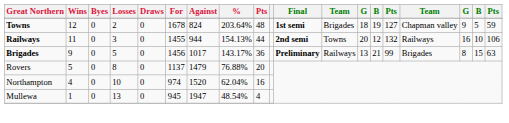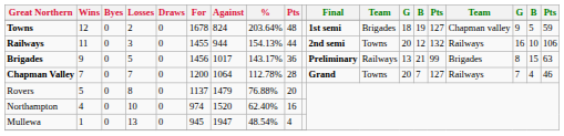 <table style="font-size: 85%; text-align: left;" class="wikitable">
 <tr>
 <th style="color:crimson">Great Northern</th>
 <th style="color:crimson">Wins</th>
 <th style="color:crimson">Byes</th>
 <th style="color:crimson">Losses</th>
 <th style="color:crimson">Draws</th>
 <th style="color:crimson">For</th>
 <th style="color:crimson">Against</th>
 <th style="color:crimson">%</th>
 <th style="color:crimson">Pts</th>
 <th></th>
 <th style="color:green">Final</th>
 <th style="color:green">Team</th>
 <th style="color:green">G</th>
 <th style="color:green">B</th>
 <th style="color:green">Pts</th>
 <th style="color:green">Team</th>
 <th style="color:green">G</th>
 <th style="color:green">B</th>
 <th style="color:green">Pts</th>
 </tr>
 <tr>
 </tr>
 <tr>
 </tr>
 <tr>
 <td><strong>	Towns	</strong></td>
 <td>12</td>
 <td>0</td>
 <td>2</td>
 <td>0</td>
 <td>1678</td>
 <td>824</td>
 <td>203.64%</td>
 <td>48</td>
 <td></td>
 <td><strong>1st semi</strong></td>
 <td>Brigades</td>
 <td>18</td>
 <td>19</td>
 <td>127</td>
 <td>Chapman valley</td>
 <td>9</td>
 <td>5</td>
 <td>59</td>
 </tr>
 <tr>
 <td><strong>	Railways	</strong></td>
 <td>11</td>
 <td>0</td>
 <td>3</td>
 <td>0</td>
 <td>1455</td>
 <td>944</td>
 <td>154.13%</td>
 <td>44</td>
 <td></td>
 <td><strong>2nd semi</strong></td>
 <td>Towns</td>
 <td>20</td>
 <td>12</td>
 <td>132</td>
 <td>Railways</td>
 <td>16</td>
 <td>10</td>
 <td>106</td>
 </tr>
 <tr>
 <td><strong>	Brigades	</strong></td>
 <td>9</td>
 <td>0</td>
 <td>5</td>
 <td>0</td>
 <td>1456</td>
 <td>1017</td>
 <td>143.17%</td>
 <td>36</td>
 <td></td>
 <td><strong>Preliminary</strong></td>
 <td>Railways</td>
 <td>13</td>
 <td>21</td>
 <td>99</td>
 <td>Brigades</td>
 <td>8</td>
 <td>15</td>
 <td>63</td>
 </tr>
 <tr>
+<td><strong>	Chapman Valley	</strong></td>
+<td>7</td>
+<td>0</td>
+<td>7</td>
+<td>0</td>
+<td>1200</td>
+<td>1064</td>
+<td>112.78%</td>
+<td>28</td>
+<td></td>
+<td><strong>Grand</strong></td>
+<td>Towns</td>
+<td>20</td>
+<td>7</td>
+<td>127</td>
+<td>Railways</td>
+<td>7</td>
+<td>4</td>
+<td>46</td>
+</tr>
+<tr>
 <td>Rovers</td>
 <td>5</td>
 <td>0</td>
 <td>8</td>
 <td>0</td>
 <td>1137</td>
 <td>1479</td>
 <td>76.88%</td>
 <td>20</td>
 <td></td>
 </tr>
 <tr>
 <td>Northampton</td>
 <td>4</td>
 <td>0</td>
 <td>10</td>
 <td>0</td>
 <td>974</td>
 <td>1520</td>
-<td>62.04%</td>
+<td>62.40%</td>
 <td>16</td>
 <td></td>
 </tr>
 <tr>
 <td>Mullewa</td>
 <td>1</td>
 <td>0</td>
 <td>13</td>
 <td>0</td>
 <td>945</td>
 <td>1947</td>
 <td>48.54%</td>
 <td>4</td>
 <td></td>
 </tr>
 <tr>
 </tr>
 </table>
